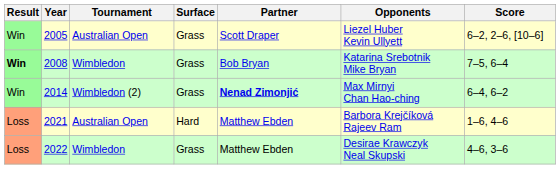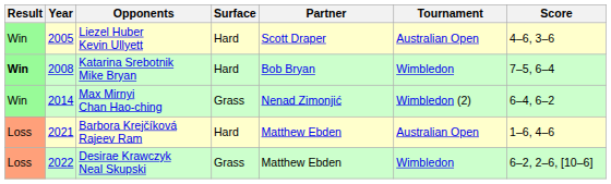 <table class="sortable wikitable">
 <tr>
 <th>Result</th>
 <th>Year</th>
-<th width=150>Tournament</th>
+<th width=180>Opponents</th>
 <th>Surface</th>
 <th width=180>Partner</th>
-<th width=180>Opponents</th>
+<th width=150>Tournament</th>
 <th width=130>Score</th>
 </tr>
 <tr style="background:#ffc;">
 <td bgcolor="#98fb98">Win</td>
 <td><a href='#'>2005</a></td>
+<td> <a href='#'>Liezel Huber</a> <br>  <a href='#'>Kevin Ullyett</a></td>
+<td>Hard</td>
+<td> <a href='#'>Scott Draper</a></td>
 <td><a href='#'>Australian Open</a></td>
-<td>Grass</td>
-<td> <a href='#'>Scott Draper</a></td>
-<td> <a href='#'>Liezel Huber</a> <br>  <a href='#'>Kevin Ullyett</a></td>
-<td>6–2, 2–6, [10–6]</td>
+<td>4–6, 3–6</td>
 </tr>
 <tr style="background:#cfc;">
 <td bgcolor="#98fb98"><strong>Win</strong></td>
 <td><a href='#'>2008</a></td>
+<td> <a href='#'>Katarina Srebotnik</a> <br>  <a href='#'>Mike Bryan</a></td>
+<td>Hard</td>
+<td> <a href='#'>Bob Bryan</a></td>
 <td><a href='#'>Wimbledon</a></td>
-<td>Grass</td>
-<td> <a href='#'>Bob Bryan</a></td>
-<td> <a href='#'>Katarina Srebotnik</a> <br>  <a href='#'>Mike Bryan</a></td>
 <td>7–5, 6–4</td>
 </tr>
 <tr style="background:#cfc;">
 <td bgcolor="#98fb98">Win</td>
 <td><a href='#'>2014</a></td>
+<td> <a href='#'>Max Mirnyi</a> <br>  <a href='#'>Chan Hao-ching</a></td>
+<td>Grass</td>
+<td> <a href='#'>Nenad Zimonjić</a></td>
 <td><a href='#'>Wimbledon</a> (2)</td>
-<td>Grass</td>
-<td><strong> <a href='#'>Nenad Zimonjić</a></strong></td>
-<td> <a href='#'>Max Mirnyi</a> <br>  <a href='#'>Chan Hao-ching</a></td>
 <td>6–4, 6–2</td>
 </tr>
 <tr style="background:#ffc;">
 <td bgcolor="#ffa07a">Loss</td>
 <td><a href='#'>2021</a></td>
-<td><a href='#'>Australian Open</a></td>
+<td> <a href='#'>Barbora Krejčíková</a> <br>  <a href='#'>Rajeev Ram</a></td>
 <td>Hard</td>
 <td> <a href='#'>Matthew Ebden</a></td>
-<td> <a href='#'>Barbora Krejčíková</a> <br>  <a href='#'>Rajeev Ram</a></td>
+<td><a href='#'>Australian Open</a></td>
 <td>1–6, 4–6</td>
 </tr>
 <tr style="background:#cfc;">
 <td bgcolor=FFA07A>Loss</td>
 <td><a href='#'>2022</a></td>
-<td><a href='#'>Wimbledon</a></td>
+<td> <a href='#'>Desirae Krawczyk</a> <br>  <a href='#'>Neal Skupski</a></td>
 <td>Grass</td>
 <td> Matthew Ebden</td>
-<td> <a href='#'>Desirae Krawczyk</a> <br>  <a href='#'>Neal Skupski</a></td>
-<td>4–6, 3–6</td>
+<td><a href='#'>Wimbledon</a></td>
+<td>6–2, 2–6, [10–6]</td>
 </tr>
 </table>
